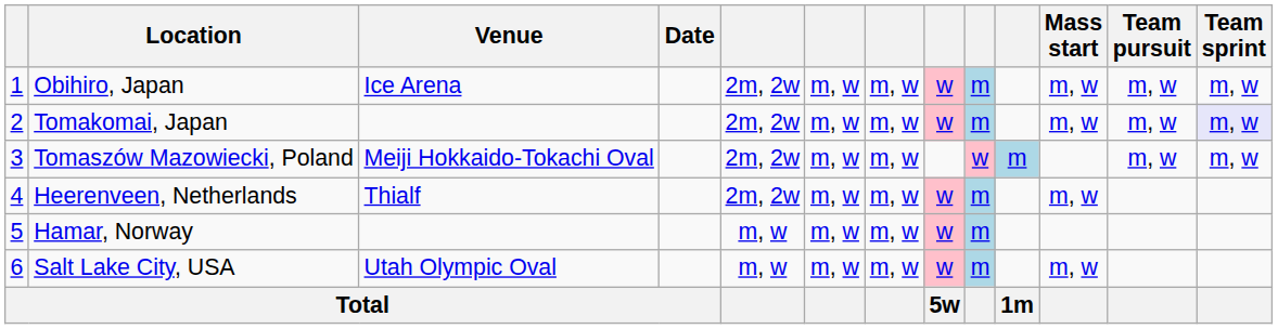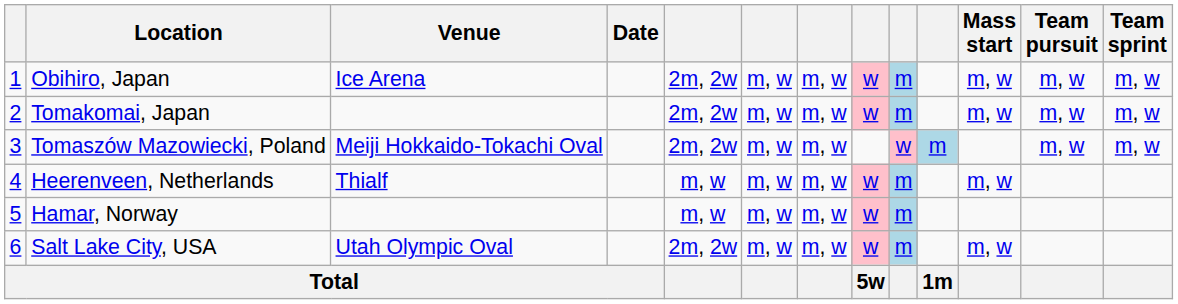 <table class="wikitable" border="1" style="text-align:center">
 <tr>
 <th></th>
 <th>Location</th>
 <th>Venue</th>
 <th>Date</th>
 <th></th>
 <th></th>
 <th></th>
 <th></th>
 <th></th>
 <th></th>
 <th>Mass<br> start</th>
 <th>Team<br> pursuit</th>
 <th>Team<br> sprint</th>
 </tr>
 <tr>
 <td><a href='#'>1</a></td>
 <td align=left><a href='#'>Obihiro</a>, Japan</td>
 <td align=left><a href='#'>Ice Arena</a></td>
 <td align=right></td>
 <td><a href='#'>2m</a>, <a href='#'>2w</a></td>
 <td><a href='#'>m</a>, <a href='#'>w</a></td>
 <td><a href='#'>m</a>, <a href='#'>w</a></td>
 <td style="background:pink;"><a href='#'>w</a></td>
 <td style="background:lightblue;"><a href='#'>m</a></td>
 <td></td>
 <td><a href='#'>m</a>, <a href='#'>w</a></td>
 <td><a href='#'>m</a>, <a href='#'>w</a></td>
 <td><a href='#'>m</a>, <a href='#'>w</a></td>
 </tr>
 <tr>
 <td><a href='#'>2</a></td>
 <td align=left><a href='#'>Tomakomai</a>, Japan</td>
 <td align=left></td>
 <td align=right></td>
 <td><a href='#'>2m</a>, <a href='#'>2w</a></td>
 <td><a href='#'>m</a>, <a href='#'>w</a></td>
 <td><a href='#'>m</a>, <a href='#'>w</a></td>
 <td style="background:pink;"><a href='#'>w</a></td>
 <td style="background:lightblue;"><a href='#'>m</a></td>
 <td></td>
 <td><a href='#'>m</a>, <a href='#'>w</a></td>
 <td><a href='#'>m</a>, <a href='#'>w</a></td>
-<td style="background: lavender;"><a href='#'>m</a>, <a href='#'>w</a></td>
+<td><a href='#'>m</a>, <a href='#'>w</a></td>
 </tr>
 <tr>
 <td><a href='#'>3</a></td>
 <td align=left><a href='#'>Tomaszów Mazowiecki</a>, Poland</td>
 <td align=left><a href='#'>Meiji Hokkaido-Tokachi Oval</a></td>
 <td align=right></td>
 <td><a href='#'>2m</a>, <a href='#'>2w</a></td>
 <td><a href='#'>m</a>, <a href='#'>w</a></td>
 <td><a href='#'>m</a>, <a href='#'>w</a></td>
 <td></td>
 <td style="background:pink;"><a href='#'>w</a></td>
 <td style="background:lightblue;"><a href='#'>m</a></td>
 <td></td>
 <td><a href='#'>m</a>, <a href='#'>w</a></td>
 <td><a href='#'>m</a>, <a href='#'>w</a></td>
 </tr>
 <tr>
 <td><a href='#'>4</a></td>
 <td align=left><a href='#'>Heerenveen</a>, Netherlands</td>
 <td align=left><a href='#'>Thialf</a></td>
 <td align=right></td>
-<td><a href='#'>2m</a>, <a href='#'>2w</a></td>
+<td><a href='#'>m</a>, <a href='#'>w</a></td>
 <td><a href='#'>m</a>, <a href='#'>w</a></td>
 <td><a href='#'>m</a>, <a href='#'>w</a></td>
 <td style="background:pink;"><a href='#'>w</a></td>
 <td style="background:lightblue;"><a href='#'>m</a></td>
 <td></td>
 <td><a href='#'>m</a>, <a href='#'>w</a></td>
 <td></td>
 <td></td>
 </tr>
 <tr>
 <td><a href='#'>5</a></td>
 <td align=left><a href='#'>Hamar</a>, Norway</td>
 <td align=left></td>
 <td align=right></td>
 <td><a href='#'>m</a>, <a href='#'>w</a></td>
 <td><a href='#'>m</a>, <a href='#'>w</a></td>
 <td><a href='#'>m</a>, <a href='#'>w</a></td>
 <td style="background:pink;"><a href='#'>w</a></td>
 <td style="background:lightblue;"><a href='#'>m</a></td>
 <td></td>
 <td></td>
 <td></td>
 <td></td>
 </tr>
 <tr>
 <td><a href='#'>6</a></td>
 <td align=left><a href='#'>Salt Lake City</a>, USA</td>
 <td align=left><a href='#'>Utah Olympic Oval</a></td>
 <td align=right></td>
-<td><a href='#'>m</a>, <a href='#'>w</a></td>
+<td><a href='#'>2m</a>, <a href='#'>2w</a></td>
 <td><a href='#'>m</a>, <a href='#'>w</a></td>
 <td><a href='#'>m</a>, <a href='#'>w</a></td>
 <td style="background:pink;"><a href='#'>w</a></td>
 <td style="background:lightblue;"><a href='#'>m</a></td>
 <td></td>
 <td><a href='#'>m</a>, <a href='#'>w</a></td>
 <td></td>
 <td></td>
 </tr>
 <tr>
 <th align=left colspan=4>Total</th>
 <th></th>
 <th></th>
 <th></th>
 <th>5w</th>
 <th></th>
 <th>1m</th>
 <th></th>
 <th></th>
 <th></th>
 </tr>
 </table>
